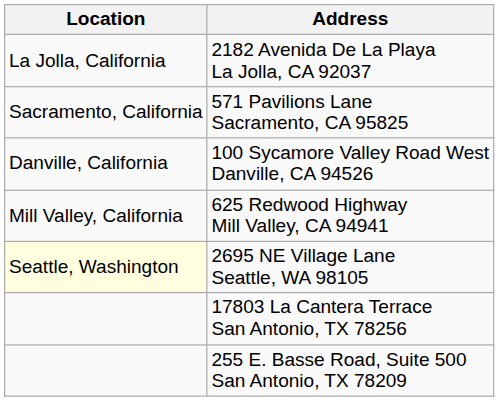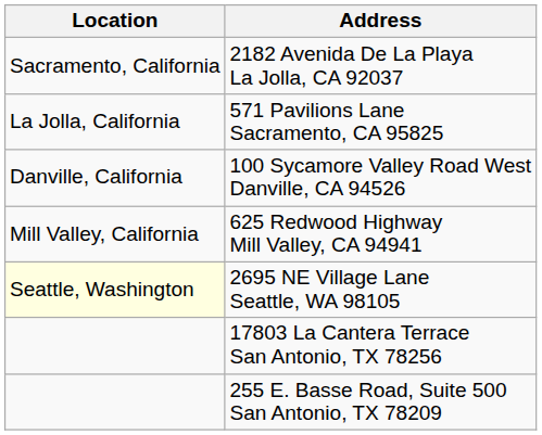 <table class="wikitable">
 <tr>
 <th>Location</th>
 <th>Address</th>
 </tr>
 <tr>
-<td>La Jolla, California</td>
+<td>Sacramento, California</td>
 <td>2182 Avenida De La Playa<br>La Jolla, CA 92037</td>
 </tr>
 <tr>
-<td>Sacramento, California</td>
+<td>La Jolla, California</td>
 <td>571 Pavilions Lane<br>Sacramento, CA 95825</td>
 </tr>
 <tr>
 <td>Danville, California</td>
 <td>100 Sycamore Valley Road West<br>Danville, CA 94526</td>
 </tr>
 <tr>
 <td>Mill Valley, California</td>
 <td>625 Redwood Highway<br>Mill Valley, CA 94941</td>
 </tr>
 <tr>
 <td style="background: lightyellow;">Seattle, Washington</td>
 <td>2695 NE Village Lane<br>Seattle, WA 98105</td>
 </tr>
 <tr>
 <td></td>
 <td>17803 La Cantera Terrace<br>San Antonio, TX 78256</td>
 </tr>
 <tr>
 <td></td>
 <td>255 E. Basse Road, Suite 500<br>San Antonio, TX 78209</td>
 </tr>
 </table>
